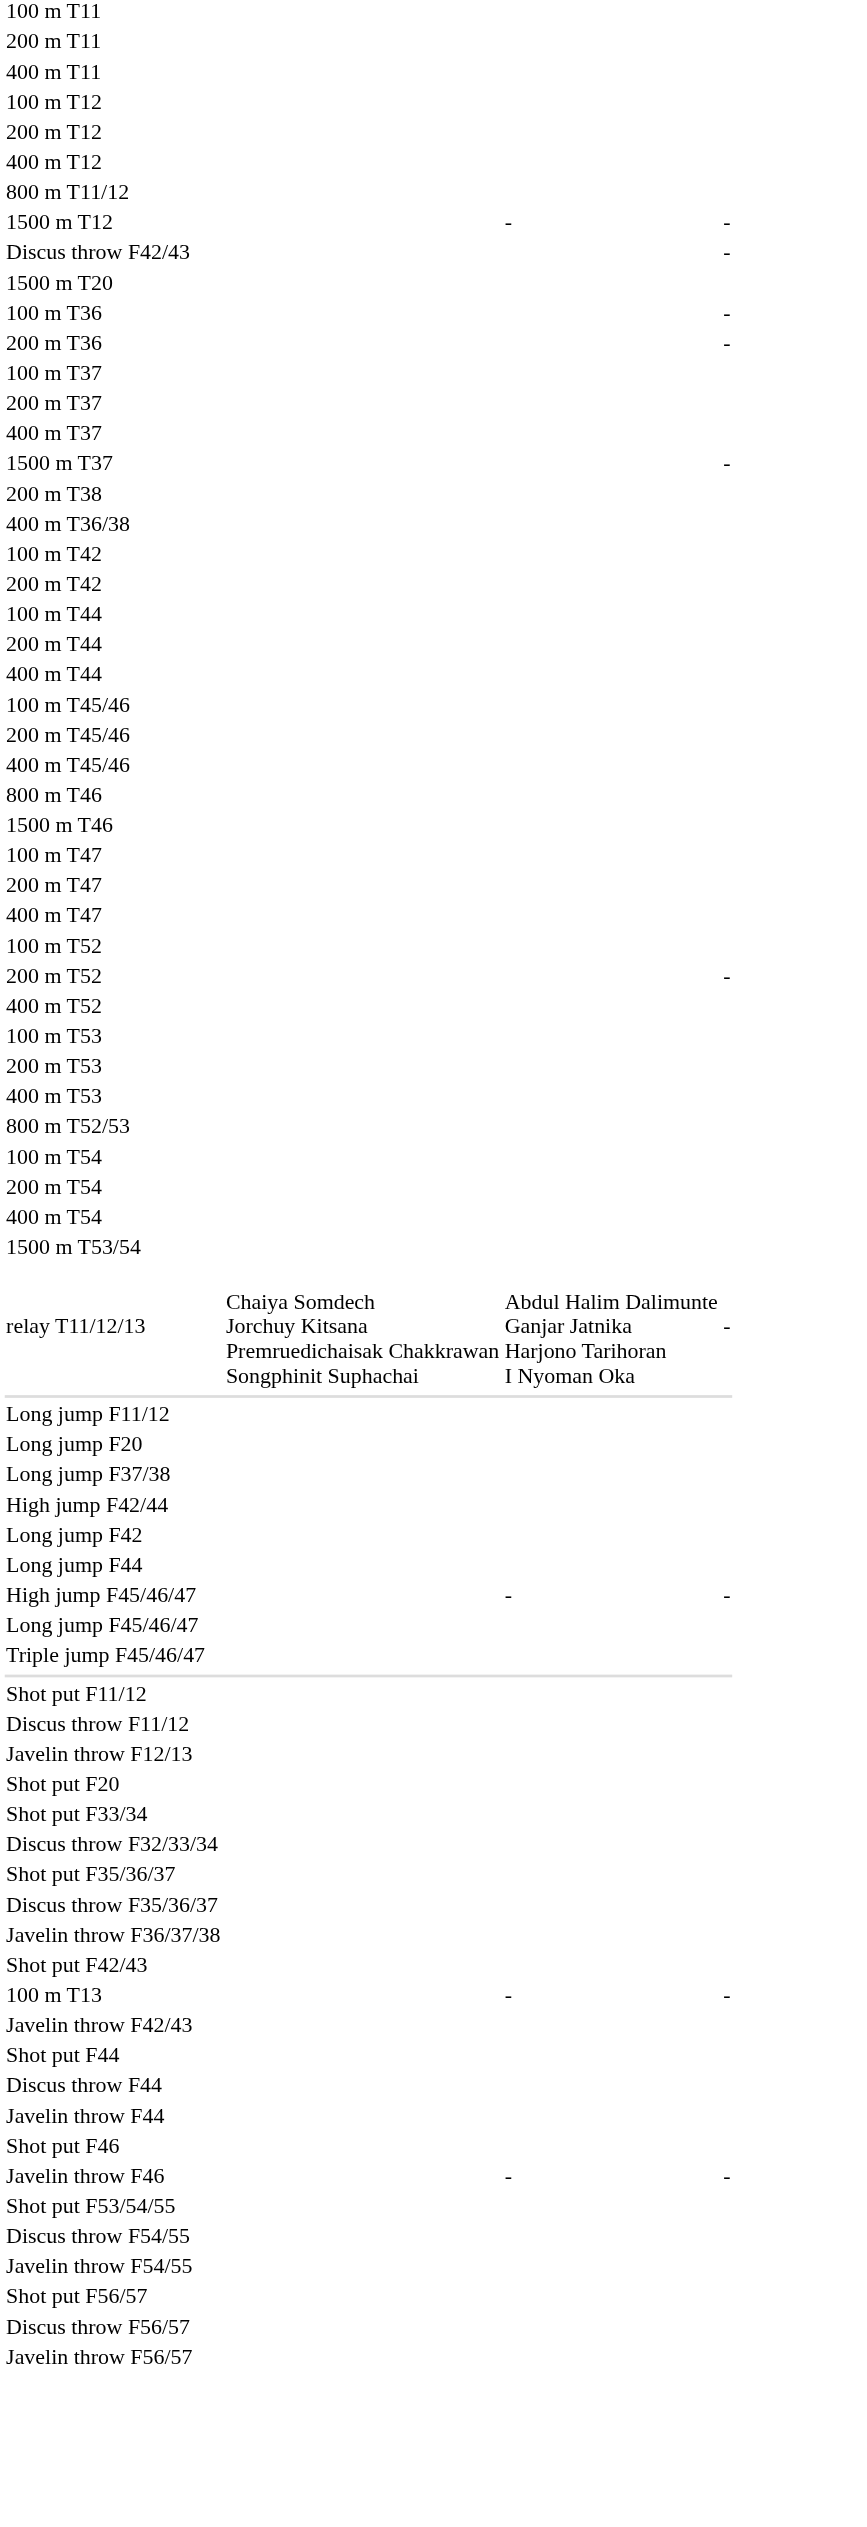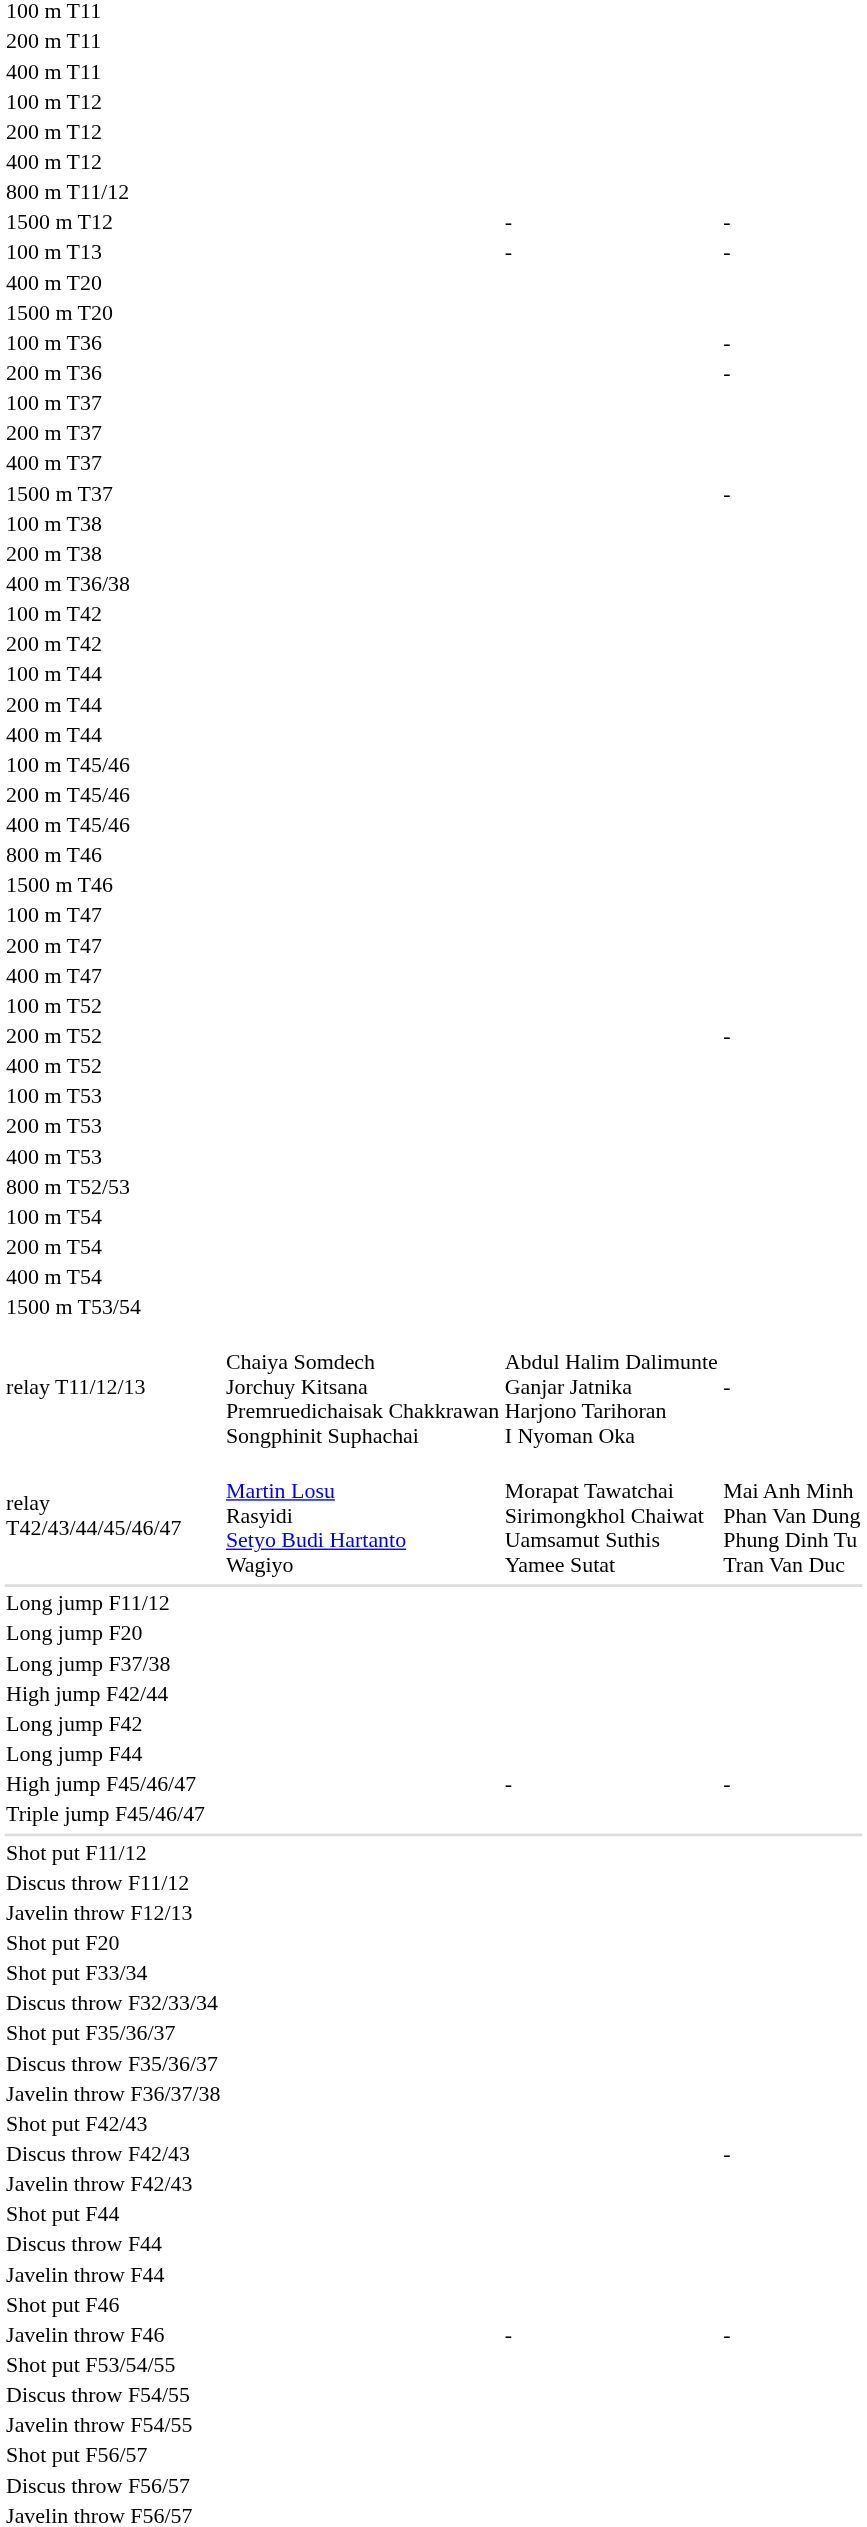 <table>
 <tr>
 <td>100 m T11</td>
 <td></td>
 <td></td>
 <td></td>
 </tr>
 <tr>
 <td>200 m T11</td>
 <td></td>
 <td></td>
 <td></td>
 </tr>
 <tr>
 <td>400 m T11</td>
 <td></td>
 <td></td>
 <td></td>
 </tr>
 <tr>
 <td>100 m T12</td>
 <td></td>
 <td></td>
 <td></td>
 </tr>
 <tr>
 <td>200 m T12</td>
 <td></td>
 <td></td>
 <td></td>
 </tr>
 <tr>
 <td>400 m T12</td>
 <td></td>
 <td></td>
 <td></td>
 </tr>
 <tr>
 <td>800 m T11/12</td>
 <td></td>
 <td></td>
 <td></td>
 </tr>
 <tr>
 <td>1500 m T12</td>
 <td></td>
 <td>-</td>
 <td>-</td>
 </tr>
 <tr>
-<td>Discus throw F42/43</td>
+<td>100 m T13</td>
+<td></td>
+<td>-</td>
+<td>-</td>
+</tr>
+<tr>
+<td>400 m T20</td>
 <td></td>
 <td></td>
-<td>-</td>
+<td></td>
 </tr>
 <tr>
 <td>1500 m T20</td>
 <td></td>
 <td></td>
 <td></td>
 </tr>
 <tr>
 <td>100 m T36</td>
 <td></td>
 <td></td>
 <td>-</td>
 </tr>
 <tr>
 <td>200 m T36</td>
 <td></td>
 <td></td>
 <td>-</td>
 </tr>
 <tr>
 <td>100 m T37</td>
 <td></td>
 <td></td>
 <td></td>
 </tr>
 <tr>
 <td>200 m T37</td>
 <td></td>
 <td></td>
 <td></td>
 </tr>
 <tr>
 <td>400 m T37</td>
 <td></td>
 <td></td>
 <td></td>
 </tr>
 <tr>
 <td>1500 m T37</td>
 <td></td>
 <td></td>
 <td>-</td>
+</tr>
+<tr>
+<td>100 m T38</td>
+<td></td>
+<td></td>
+<td></td>
 </tr>
 <tr>
 <td>200 m T38</td>
 <td></td>
 <td></td>
 <td></td>
 </tr>
 <tr>
 <td>400 m T36/38</td>
 <td></td>
 <td></td>
 <td></td>
 </tr>
 <tr>
 <td>100 m T42</td>
 <td></td>
 <td></td>
 <td></td>
 </tr>
 <tr>
 <td>200 m T42</td>
 <td></td>
 <td></td>
 <td></td>
 </tr>
 <tr>
 <td>100 m T44</td>
 <td></td>
 <td></td>
 <td></td>
 </tr>
 <tr>
 <td>200 m T44</td>
 <td></td>
 <td></td>
 <td></td>
 </tr>
 <tr>
 <td>400 m T44</td>
 <td></td>
 <td></td>
 <td></td>
 </tr>
 <tr>
 <td>100 m T45/46</td>
 <td></td>
 <td></td>
 <td></td>
 </tr>
 <tr>
 <td>200 m T45/46</td>
 <td></td>
 <td></td>
 <td></td>
 </tr>
 <tr>
 <td>400 m T45/46</td>
 <td></td>
 <td></td>
 <td></td>
 </tr>
 <tr>
 <td>800 m T46</td>
 <td></td>
 <td></td>
 <td></td>
 </tr>
 <tr>
 <td>1500 m T46</td>
 <td></td>
 <td></td>
 <td></td>
 </tr>
 <tr>
 <td>100 m T47</td>
 <td></td>
 <td></td>
 <td></td>
 </tr>
 <tr>
 <td>200 m T47</td>
 <td></td>
 <td></td>
 <td></td>
 </tr>
 <tr>
 <td>400 m T47</td>
 <td></td>
 <td></td>
 <td></td>
 </tr>
 <tr>
 <td>100 m T52</td>
 <td></td>
 <td></td>
 <td></td>
 </tr>
 <tr>
 <td>200 m T52</td>
 <td></td>
 <td></td>
 <td>-</td>
 </tr>
 <tr>
 <td>400 m T52</td>
 <td></td>
 <td></td>
 <td></td>
 </tr>
 <tr>
 <td>100 m T53</td>
 <td></td>
 <td></td>
 <td></td>
 </tr>
 <tr>
 <td>200 m T53</td>
 <td></td>
 <td></td>
 <td></td>
 </tr>
 <tr>
 <td>400 m T53</td>
 <td></td>
 <td></td>
 <td></td>
 </tr>
 <tr>
 <td>800 m T52/53</td>
 <td></td>
 <td></td>
 <td></td>
 </tr>
 <tr>
 <td>100 m T54</td>
 <td></td>
 <td></td>
 <td></td>
 </tr>
 <tr>
 <td>200 m T54</td>
 <td></td>
 <td></td>
 <td></td>
 </tr>
 <tr>
 <td>400 m T54</td>
 <td></td>
 <td></td>
 <td></td>
 </tr>
 <tr>
 <td>1500 m T53/54</td>
 <td></td>
 <td></td>
 <td></td>
 </tr>
 <tr>
 <td> relay T11/12/13</td>
 <td><br>Chaiya Somdech<br>Jorchuy Kitsana<br>Premruedichaisak Chakkrawan<br>Songphinit Suphachai</td>
 <td><br>Abdul Halim Dalimunte<br>Ganjar Jatnika<br>Harjono Tarihoran<br>I Nyoman Oka</td>
 <td>-</td>
 </tr>
 <tr>
+<td> relay<br>T42/43/44/45/46/47</td>
+<td><br><a href='#'>Martin Losu</a><br>Rasyidi<br><a href='#'>Setyo Budi Hartanto</a><br>Wagiyo</td>
+<td><br>Morapat Tawatchai<br>Sirimongkhol Chaiwat<br>Uamsamut Suthis<br>Yamee Sutat</td>
+<td><br>Mai Anh Minh<br>Phan Van Dung<br>Phung Dinh Tu<br>Tran Van Duc</td>
+</tr>
+<tr>
 </tr>
 <tr bgcolor=#ddd>
 <td colspan=4></td>
 </tr>
 <tr>
 <td>Long jump F11/12</td>
 <td></td>
 <td></td>
 <td></td>
 </tr>
 <tr>
 <td>Long jump F20</td>
 <td></td>
 <td></td>
 <td></td>
 </tr>
 <tr>
 <td>Long jump F37/38</td>
 <td></td>
 <td></td>
 <td></td>
 </tr>
 <tr>
 <td>High jump F42/44</td>
 <td></td>
 <td></td>
 <td></td>
 </tr>
 <tr>
 <td>Long jump F42</td>
 <td></td>
 <td></td>
 <td></td>
 </tr>
 <tr>
 <td>Long jump F44</td>
 <td></td>
 <td></td>
 <td></td>
 </tr>
 <tr>
 <td>High jump F45/46/47</td>
 <td></td>
 <td>-</td>
 <td>-</td>
-</tr>
-<tr>
-<td>Long jump F45/46/47</td>
-<td></td>
-<td></td>
-<td></td>
 </tr>
 <tr>
 <td>Triple jump F45/46/47</td>
 <td></td>
 <td></td>
 <td></td>
 </tr>
 <tr>
 </tr>
 <tr bgcolor=#ddd>
 <td colspan=4></td>
 </tr>
 <tr>
 <td>Shot put F11/12</td>
 <td></td>
 <td></td>
 <td></td>
 </tr>
 <tr>
 <td>Discus throw F11/12</td>
 <td></td>
 <td></td>
 <td></td>
 </tr>
 <tr>
 <td>Javelin throw F12/13</td>
 <td></td>
 <td></td>
 <td></td>
 </tr>
 <tr>
 <td>Shot put F20</td>
 <td></td>
 <td></td>
 <td></td>
 </tr>
 <tr>
 <td>Shot put F33/34</td>
 <td></td>
 <td></td>
 <td></td>
 </tr>
 <tr>
 <td>Discus throw F32/33/34</td>
 <td></td>
 <td></td>
 <td></td>
 </tr>
 <tr>
 <td>Shot put F35/36/37</td>
 <td></td>
 <td></td>
 <td></td>
 </tr>
 <tr>
 <td>Discus throw F35/36/37</td>
 <td></td>
 <td></td>
 <td></td>
 </tr>
 <tr>
 <td>Javelin throw F36/37/38</td>
 <td></td>
 <td></td>
 <td></td>
 </tr>
 <tr>
 <td>Shot put F42/43</td>
 <td></td>
 <td></td>
 <td></td>
 </tr>
 <tr>
-<td>100 m T13</td>
+<td>Discus throw F42/43</td>
 <td></td>
-<td>-</td>
+<td></td>
 <td>-</td>
 </tr>
 <tr>
 <td>Javelin throw F42/43</td>
 <td></td>
 <td></td>
 <td></td>
 </tr>
 <tr>
 <td>Shot put F44</td>
 <td></td>
 <td></td>
 <td></td>
 </tr>
 <tr>
 <td>Discus throw F44</td>
 <td></td>
 <td></td>
 <td></td>
 </tr>
 <tr>
 <td>Javelin throw F44</td>
 <td></td>
 <td></td>
 <td></td>
 </tr>
 <tr>
 <td>Shot put F46</td>
 <td></td>
 <td></td>
 <td></td>
 </tr>
 <tr>
 <td>Javelin throw F46</td>
 <td></td>
 <td>-</td>
 <td>-</td>
 </tr>
 <tr>
 <td>Shot put F53/54/55</td>
 <td></td>
 <td></td>
 <td></td>
 </tr>
 <tr>
 <td>Discus throw F54/55</td>
 <td></td>
 <td></td>
 <td></td>
 </tr>
 <tr>
 <td>Javelin throw F54/55</td>
 <td></td>
 <td></td>
 <td></td>
 </tr>
 <tr>
 <td>Shot put F56/57</td>
 <td></td>
 <td></td>
 <td></td>
 </tr>
 <tr>
 <td>Discus throw F56/57</td>
 <td></td>
 <td></td>
 <td></td>
 </tr>
 <tr>
 <td>Javelin throw F56/57</td>
 <td></td>
 <td></td>
 <td></td>
 </tr>
 </table>
